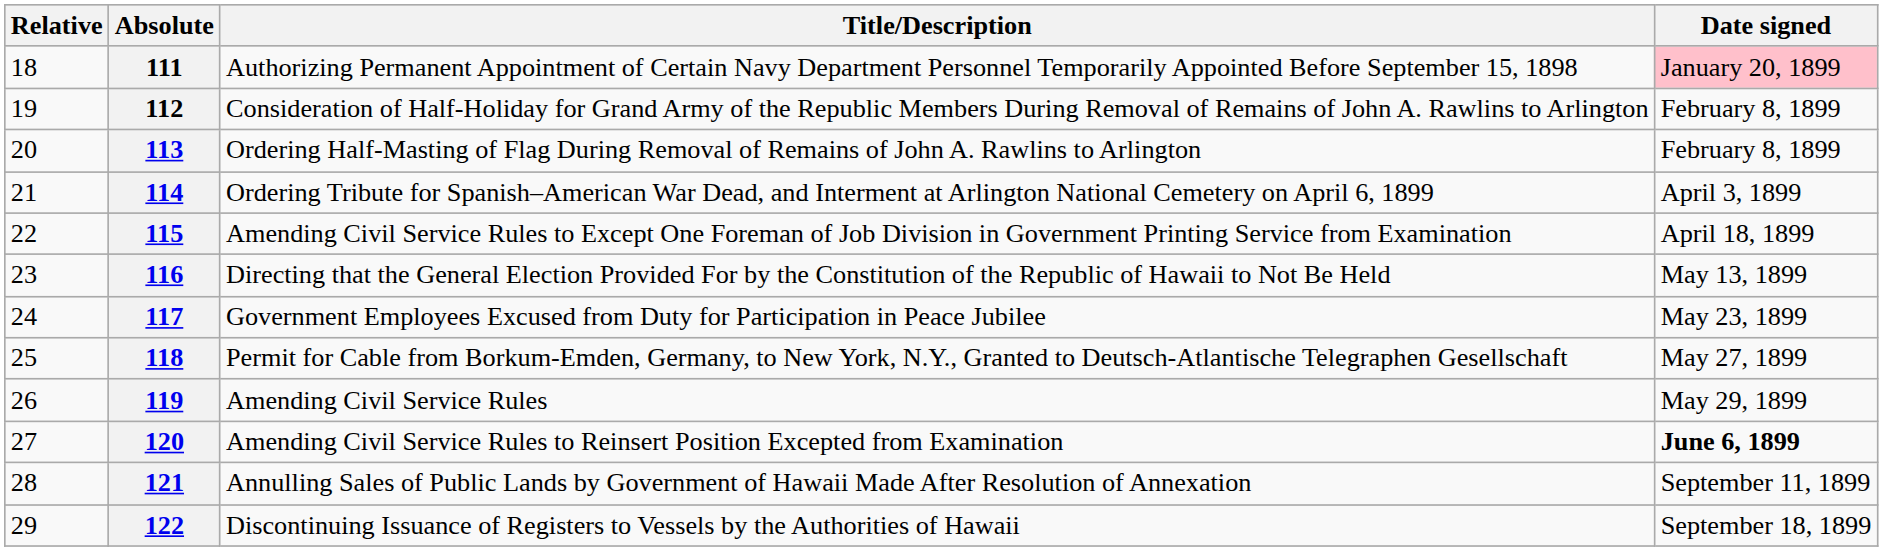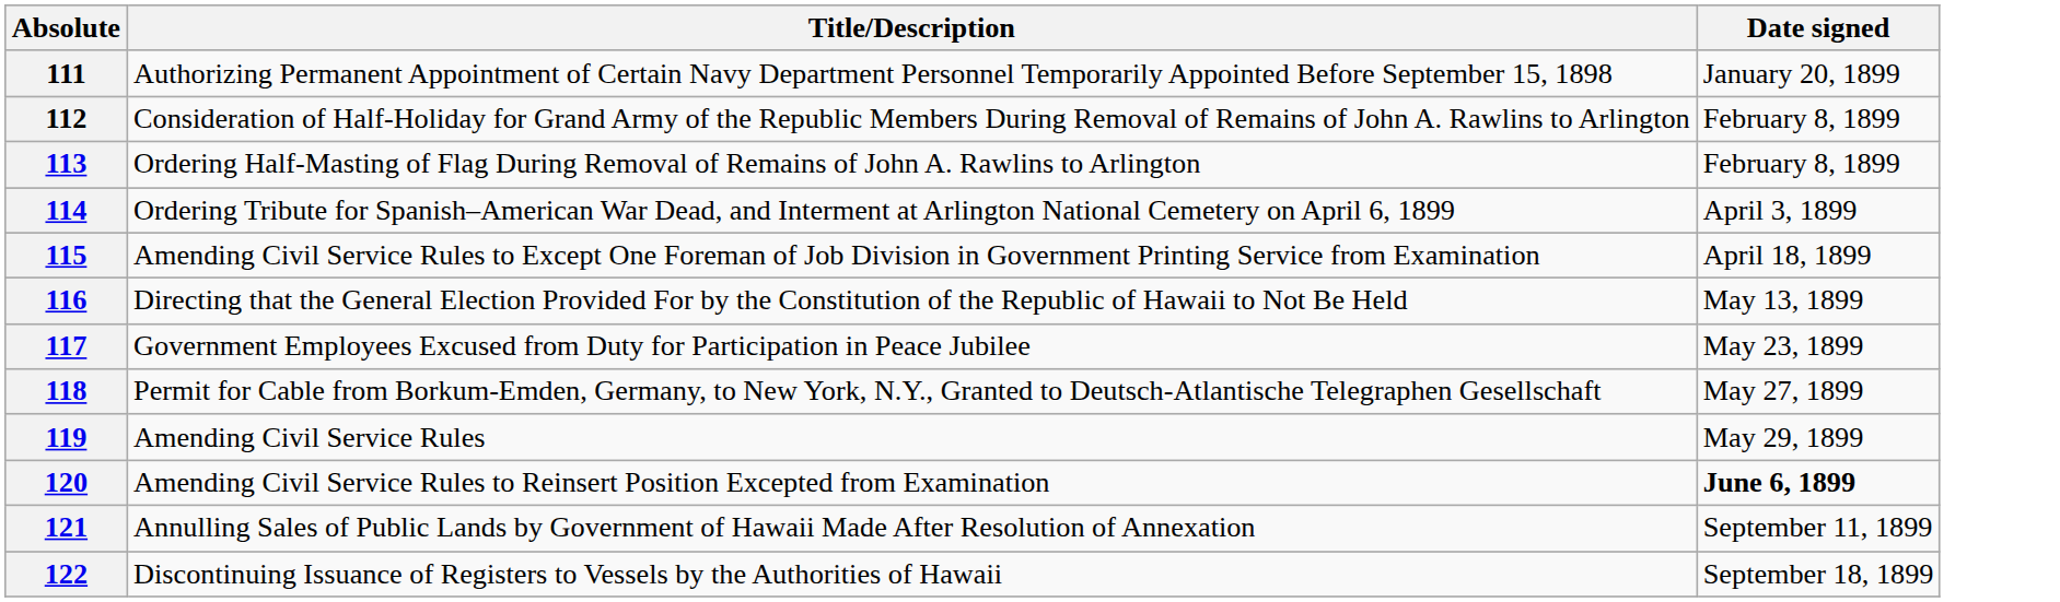 <table class="wikitable">
 <tr>
-<th>Relative </th>
 <th>Absolute </th>
 <th>Title/Description</th>
 <th>Date signed</th>
 </tr>
 <tr>
-<td>18</td>
 <th>111</th>
 <td>Authorizing Permanent Appointment of Certain Navy Department Personnel Temporarily Appointed Before September 15, 1898</td>
-<td style="background: pink;">January 20, 1899</td>
+<td>January 20, 1899</td>
 </tr>
 <tr>
-<td>19</td>
 <th>112</th>
 <td>Consideration of Half-Holiday for Grand Army of the Republic Members During Removal of Remains of John A. Rawlins to Arlington</td>
 <td>February 8, 1899</td>
 </tr>
 <tr>
-<td>20</td>
 <th><a href='#'>113</a></th>
 <td>Ordering Half-Masting of Flag During Removal of Remains of John A. Rawlins to Arlington</td>
 <td>February 8, 1899</td>
 </tr>
 <tr>
-<td>21</td>
 <th><a href='#'>114</a></th>
 <td>Ordering Tribute for Spanish–American War Dead, and Interment at Arlington National Cemetery on April 6, 1899</td>
 <td>April 3, 1899</td>
 </tr>
 <tr>
-<td>22</td>
 <th><a href='#'>115</a></th>
 <td>Amending Civil Service Rules to Except One Foreman of Job Division in Government Printing Service from Examination</td>
 <td>April 18, 1899</td>
 </tr>
 <tr>
-<td>23</td>
 <th><a href='#'>116</a></th>
 <td>Directing that the General Election Provided For by the Constitution of the Republic of Hawaii to Not Be Held</td>
 <td>May 13, 1899</td>
 </tr>
 <tr>
-<td>24</td>
 <th><a href='#'>117</a></th>
 <td>Government Employees Excused from Duty for Participation in Peace Jubilee</td>
 <td>May 23, 1899</td>
 </tr>
 <tr>
-<td>25</td>
 <th><a href='#'>118</a></th>
 <td>Permit for Cable from Borkum-Emden, Germany, to New York, N.Y., Granted to Deutsch-Atlantische Telegraphen Gesellschaft</td>
 <td>May 27, 1899</td>
 </tr>
 <tr>
-<td>26</td>
 <th><a href='#'>119</a></th>
 <td>Amending Civil Service Rules</td>
 <td>May 29, 1899</td>
 </tr>
 <tr>
-<td>27</td>
 <th><a href='#'>120</a></th>
 <td>Amending Civil Service Rules to Reinsert Position Excepted from Examination</td>
 <td><strong>June 6, 1899</strong></td>
 </tr>
 <tr>
-<td>28</td>
 <th><a href='#'>121</a></th>
 <td>Annulling Sales of Public Lands by Government of Hawaii Made After Resolution of Annexation</td>
 <td>September 11, 1899</td>
 </tr>
 <tr>
-<td>29</td>
 <th><a href='#'>122</a></th>
 <td>Discontinuing Issuance of Registers to Vessels by the Authorities of Hawaii</td>
 <td>September 18, 1899</td>
 </tr>
 </table>
